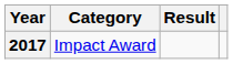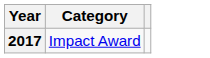 <table class="wikitable sortable plainrowheaders">
 <tr>
 <th scope="col">Year</th>
 <th scope="col">Category</th>
-<th scope="col">Result</th>
 <th scope="col"></th>
 </tr>
 <tr>
 <th scope="row">2017</th>
 <td><a href='#'>Impact Award</a></td>
-<td></td>
 <td align="center"></td>
 </tr>
 </table>
